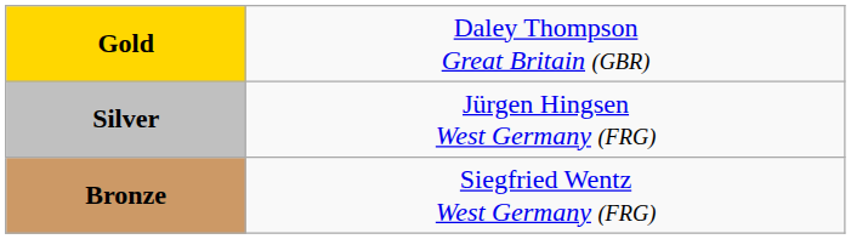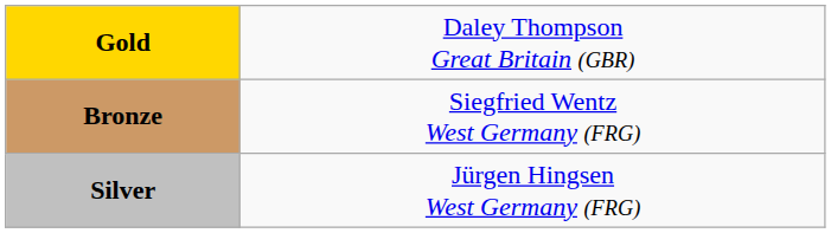 <table class="wikitable" style=" text-align:center; font-size:110%;" width="35%">
 <tr>
 <td bgcolor="gold"><strong>Gold</strong></td>
 <td> <a href='#'>Daley Thompson</a><br><em><a href='#'>Great Britain</a> <small>(GBR)</small></em></td>
 </tr>
 <tr>
+<td bgcolor="CC9966"><strong>Bronze</strong></td>
+<td> <a href='#'>Siegfried Wentz</a><br><em><a href='#'>West Germany</a> <small>(FRG)</small></em></td>
+</tr>
+<tr>
 <td bgcolor="silver"><strong>Silver</strong></td>
 <td> <a href='#'>Jürgen Hingsen</a><br><em><a href='#'>West Germany</a> <small>(FRG)</small></em></td>
 </tr>
-<tr>
-<td bgcolor="CC9966"><strong>Bronze</strong></td>
-<td> <a href='#'>Siegfried Wentz</a><br><em><a href='#'>West Germany</a> <small>(FRG)</small></em></td>
-</tr>
 </table>
